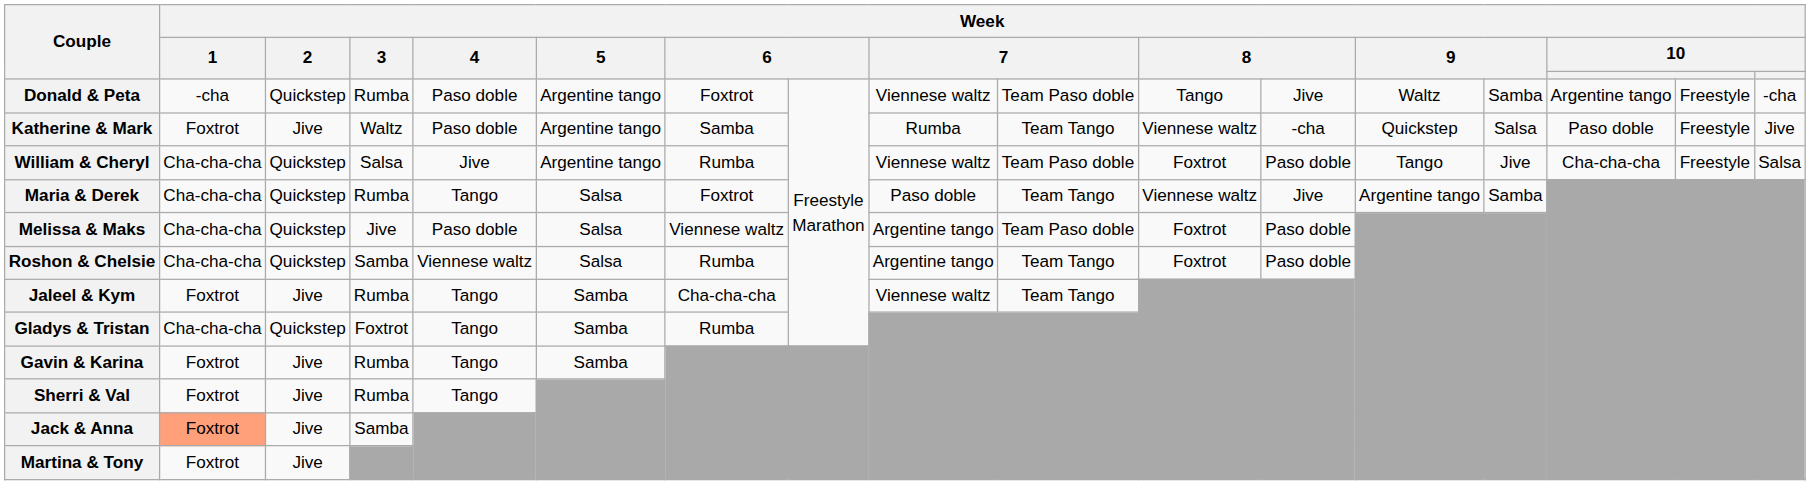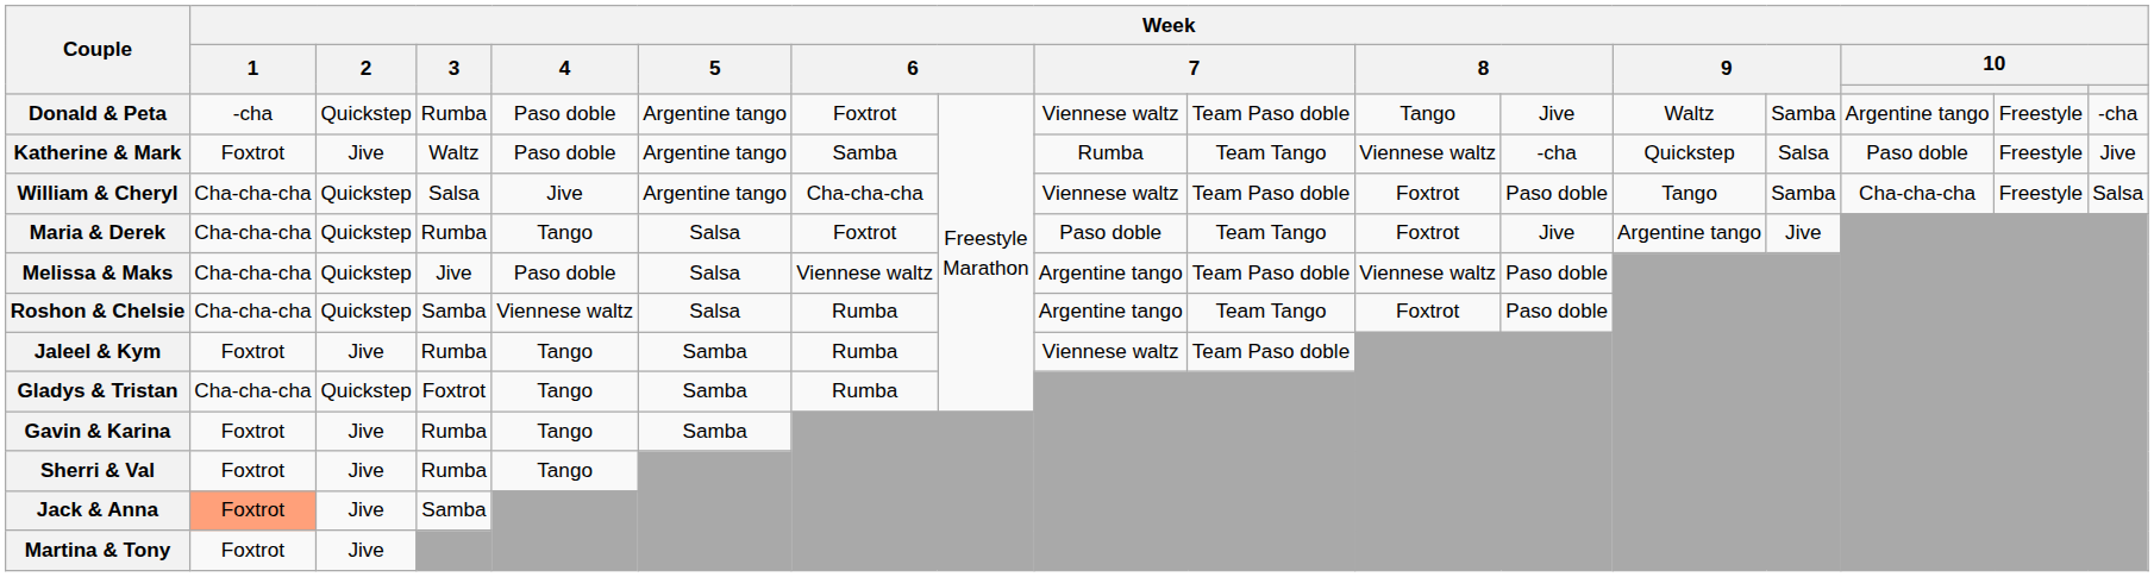 <table class="wikitable unsortable" style="text-align:center; font-size:85%; line-height:20px">
 <tr>
 <th scope="col" rowspan="3">Couple</th>
 <th scope="col" colspan="16">Week</th>
 </tr>
 <tr>
 <th rowspan="2" scope="col">1</th>
 <th rowspan="2" scope="col">2</th>
 <th rowspan="2" scope="col">3</th>
 <th rowspan="2" scope="col">4</th>
 <th rowspan="2" scope="col">5</th>
 <th colspan="2" rowspan="2" scope="col">6</th>
 <th colspan="2" rowspan="2" scope="col">7</th>
 <th colspan="2" rowspan="2" scope="col">8</th>
 <th colspan="2" rowspan="2" scope="col">9</th>
 <th colspan="3" scope="col">10</th>
 </tr>
 <tr>
 <th colspan="2"></th>
 <th></th>
 </tr>
 <tr>
 <th scope="row">Donald & Peta</th>
 <td>-cha</td>
 <td>Quickstep</td>
 <td>Rumba</td>
 <td>Paso doble</td>
 <td>Argentine tango</td>
 <td>Foxtrot</td>
 <td rowspan="8">Freestyle<br>Marathon</td>
 <td>Viennese waltz</td>
 <td>Team Paso doble</td>
 <td>Tango</td>
 <td>Jive</td>
 <td>Waltz</td>
 <td>Samba</td>
 <td>Argentine tango</td>
 <td>Freestyle</td>
 <td>-cha</td>
 </tr>
 <tr>
 <th scope="row">Katherine & Mark</th>
 <td>Foxtrot</td>
 <td>Jive</td>
 <td>Waltz</td>
 <td>Paso doble</td>
 <td>Argentine tango</td>
 <td>Samba</td>
 <td>Rumba</td>
 <td>Team Tango</td>
 <td>Viennese waltz</td>
 <td>-cha</td>
 <td>Quickstep</td>
 <td>Salsa</td>
 <td>Paso doble</td>
 <td>Freestyle</td>
 <td>Jive</td>
 </tr>
 <tr>
 <th scope="row">William & Cheryl</th>
 <td>Cha-cha-cha</td>
 <td>Quickstep</td>
 <td>Salsa</td>
 <td>Jive</td>
 <td>Argentine tango</td>
-<td>Rumba</td>
+<td>Cha-cha-cha</td>
 <td>Viennese waltz</td>
 <td>Team Paso doble</td>
 <td>Foxtrot</td>
 <td>Paso doble</td>
 <td>Tango</td>
-<td>Jive</td>
+<td>Samba</td>
 <td>Cha-cha-cha</td>
 <td>Freestyle</td>
 <td>Salsa</td>
 </tr>
 <tr>
 <th scope="row">Maria & Derek</th>
 <td>Cha-cha-cha</td>
 <td>Quickstep</td>
 <td>Rumba</td>
 <td>Tango</td>
 <td>Salsa</td>
 <td>Foxtrot</td>
 <td>Paso doble</td>
 <td>Team Tango</td>
-<td>Viennese waltz</td>
+<td>Foxtrot</td>
 <td>Jive</td>
 <td>Argentine tango</td>
-<td>Samba</td>
+<td>Jive</td>
 <td colspan="3" rowspan="9" style="background:darkgrey"></td>
 </tr>
 <tr>
 <th scope="row">Melissa & Maks</th>
 <td>Cha-cha-cha</td>
 <td>Quickstep</td>
 <td>Jive</td>
 <td>Paso doble</td>
 <td>Salsa</td>
 <td>Viennese waltz</td>
 <td>Argentine tango</td>
 <td>Team Paso doble</td>
-<td>Foxtrot</td>
+<td>Viennese waltz</td>
 <td>Paso doble</td>
 <td colspan="2" rowspan="8" style="background:darkgrey"></td>
 </tr>
 <tr>
 <th scope="row">Roshon & Chelsie</th>
 <td>Cha-cha-cha</td>
 <td>Quickstep</td>
 <td>Samba</td>
 <td>Viennese waltz</td>
 <td>Salsa</td>
 <td>Rumba</td>
 <td>Argentine tango</td>
 <td>Team Tango</td>
 <td>Foxtrot</td>
 <td>Paso doble</td>
 </tr>
 <tr>
 <th scope="row">Jaleel & Kym</th>
 <td>Foxtrot</td>
 <td>Jive</td>
 <td>Rumba</td>
 <td>Tango</td>
 <td>Samba</td>
-<td>Cha-cha-cha</td>
+<td>Rumba</td>
 <td>Viennese waltz</td>
-<td>Team Tango</td>
+<td>Team Paso doble</td>
 <td colspan="2" rowspan="6" style="background:darkgrey"></td>
 </tr>
 <tr>
 <th scope="row">Gladys & Tristan</th>
 <td>Cha-cha-cha</td>
 <td>Quickstep</td>
 <td>Foxtrot</td>
 <td>Tango</td>
 <td>Samba</td>
 <td>Rumba</td>
 <td colspan="2" rowspan="5" style="background:darkgrey"></td>
 </tr>
 <tr>
 <th scope="row">Gavin & Karina</th>
 <td>Foxtrot</td>
 <td>Jive</td>
 <td>Rumba</td>
 <td>Tango</td>
 <td>Samba</td>
 <td colspan="2" rowspan="4" style="background:darkgrey"></td>
 </tr>
 <tr>
 <th scope="row">Sherri & Val</th>
 <td>Foxtrot</td>
 <td>Jive</td>
 <td>Rumba</td>
 <td>Tango</td>
 <td rowspan="3" style="background:darkgrey"></td>
 </tr>
 <tr>
 <th scope="row">Jack & Anna</th>
 <td style="background: lightsalmon;">Foxtrot</td>
 <td>Jive</td>
 <td>Samba</td>
 <td rowspan="2" style="background:darkgrey"></td>
 </tr>
 <tr>
 <th scope="row">Martina & Tony</th>
 <td>Foxtrot</td>
 <td>Jive</td>
 <td style="background:darkgrey"></td>
 </tr>
 </table>
